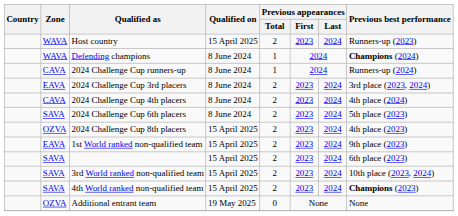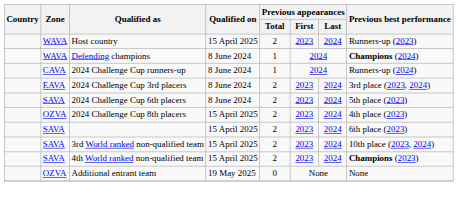 <table class="wikitable sortable" style="font-size:90%">
 <tr>
 <th rowspan=2>Country</th>
 <th rowspan=2>Zone</th>
 <th rowspan=2>Qualified as</th>
 <th rowspan=2>Qualified on</th>
 <th colspan=3>Previous appearances</th>
 <th rowspan=2>Previous best performance</th>
 </tr>
 <tr>
 <th>Total</th>
 <th>First</th>
 <th>Last</th>
 </tr>
 <tr>
 <td></td>
 <td><a href='#'>WAVA</a></td>
 <td>Host country</td>
 <td>15 April 2025</td>
 <td style="text-align:center">2</td>
 <td style="text-align:center"><a href='#'>2023</a></td>
 <td style="text-align:center"><a href='#'>2024</a></td>
 <td>Runners-up (<a href='#'>2023</a>)</td>
 </tr>
 <tr>
 <td></td>
 <td><a href='#'>WAVA</a></td>
 <td><a href='#'>Defending</a> champions</td>
 <td>8 June 2024</td>
 <td style="text-align:center">1</td>
 <td style="text-align:center" colspan="2"><a href='#'>2024</a></td>
 <td><strong>Champions</strong> (<a href='#'>2024</a>)</td>
 </tr>
 <tr>
 <td></td>
 <td><a href='#'>CAVA</a></td>
 <td>2024 Challenge Cup runners-up</td>
 <td>8 June 2024</td>
 <td style="text-align:center">1</td>
 <td style="text-align:center" colspan="2"><a href='#'>2024</a></td>
 <td>Runners-up (<a href='#'>2024</a>)</td>
 </tr>
 <tr>
 <td></td>
 <td><a href='#'>EAVA</a></td>
 <td>2024 Challenge Cup 3rd placers</td>
 <td>8 June 2024</td>
 <td style="text-align:center">2</td>
 <td style="text-align:center"><a href='#'>2023</a></td>
 <td style="text-align:center"><a href='#'>2024</a></td>
 <td>3rd place (<a href='#'>2023</a>, <a href='#'>2024</a>)</td>
 </tr>
 <tr>
 <td></td>
-<td><a href='#'>CAVA</a></td>
-<td>2024 Challenge Cup 4th placers</td>
-<td>8 June 2024</td>
-<td style="text-align:center">2</td>
-<td style="text-align:center"><a href='#'>2023</a></td>
-<td style="text-align:center"><a href='#'>2024</a></td>
-<td>4th place (<a href='#'>2024</a>)</td>
-</tr>
-<tr>
-<td></td>
 <td><a href='#'>SAVA</a></td>
 <td>2024 Challenge Cup 6th placers</td>
 <td>8 June 2024</td>
 <td style="text-align:center">2</td>
 <td style="text-align:center"><a href='#'>2023</a></td>
 <td style="text-align:center"><a href='#'>2024</a></td>
 <td>5th place (<a href='#'>2023</a>)</td>
 </tr>
 <tr>
 <td></td>
 <td><a href='#'>OZVA</a></td>
 <td>2024 Challenge Cup 8th placers</td>
 <td>15 April 2025</td>
 <td style="text-align:center">2</td>
 <td style="text-align:center"><a href='#'>2023</a></td>
 <td style="text-align:center"><a href='#'>2024</a></td>
 <td>4th place (<a href='#'>2023</a>)</td>
-</tr>
-<tr>
-<td></td>
-<td><a href='#'>EAVA</a></td>
-<td>1st <a href='#'>World ranked</a> non-qualified team</td>
-<td>15 April 2025</td>
-<td style="text-align:center">2</td>
-<td style="text-align:center"><a href='#'>2023</a></td>
-<td style="text-align:center"><a href='#'>2024</a></td>
-<td>9th place (<a href='#'>2023</a>)</td>
 </tr>
 <tr>
 <td></td>
 <td><a href='#'>SAVA</a></td>
 <td></td>
 <td>15 April 2025</td>
 <td style="text-align:center">2</td>
 <td style="text-align:center"><a href='#'>2023</a></td>
 <td style="text-align:center"><a href='#'>2024</a></td>
 <td>6th place (<a href='#'>2023</a>)</td>
 </tr>
 <tr>
 <td></td>
 <td><a href='#'>SAVA</a></td>
 <td>3rd <a href='#'>World ranked</a> non-qualified team</td>
 <td>15 April 2025</td>
 <td style="text-align:center">2</td>
 <td style="text-align:center"><a href='#'>2023</a></td>
 <td style="text-align:center"><a href='#'>2024</a></td>
 <td>10th place (<a href='#'>2023</a>, <a href='#'>2024</a>)</td>
 </tr>
 <tr>
 <td></td>
 <td><a href='#'>SAVA</a></td>
 <td>4th <a href='#'>World ranked</a> non-qualified team</td>
 <td>15 April 2025</td>
 <td style="text-align:center">2</td>
 <td style="text-align:center"><a href='#'>2023</a></td>
 <td style="text-align:center"><a href='#'>2024</a></td>
 <td><strong>Champions</strong> (<a href='#'>2023</a>)</td>
 </tr>
 <tr>
 <td></td>
 <td><a href='#'>OZVA</a></td>
 <td>Additional entrant team</td>
 <td>19 May 2025</td>
 <td style="text-align:center">0</td>
 <td colspan=2 style="text-align:center">None</td>
 <td>None</td>
 </tr>
 <tr>
 </tr>
 </table>
